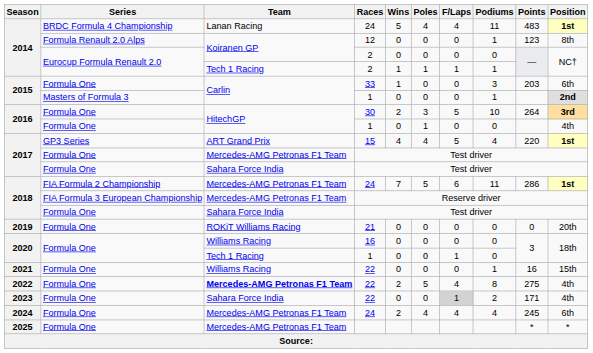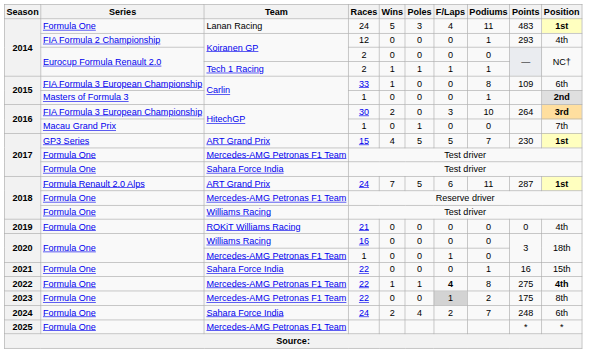 <table class="wikitable" style="font-size: 90%; text-align:center">
 <tr>
 <th>Season</th>
 <th>Series</th>
 <th>Team</th>
 <th>Races</th>
 <th>Wins</th>
 <th>Poles</th>
 <th>F/Laps</th>
 <th>Podiums</th>
 <th>Points</th>
 <th>Position</th>
 </tr>
 <tr>
 <th rowspan=4>2014</th>
-<td align=left><a href='#'>BRDC Formula 4 Championship</a></td>
+<td align="left"><a href='#'>Formula One</a></td>
 <td align=left>Lanan Racing</td>
 <td>24</td>
 <td>5</td>
-<td>4</td>
+<td>3</td>
 <td>4</td>
 <td>11</td>
 <td>483</td>
 <td style="background:#FFFFBF;"><strong>1st</strong></td>
 </tr>
 <tr>
-<td align=left><a href='#'>Formula Renault 2.0 Alps</a></td>
+<td align=left><a href='#'>FIA Formula 2 Championship</a></td>
 <td align=left rowspan=2><a href='#'>Koiranen GP</a></td>
 <td>12</td>
 <td>0</td>
 <td>0</td>
 <td>0</td>
 <td>1</td>
-<td>123</td>
-<td>8th</td>
+<td>293</td>
+<td>4th</td>
 </tr>
 <tr>
 <td align=left rowspan=2><a href='#'>Eurocup Formula Renault 2.0</a></td>
 <td>2</td>
 <td>0</td>
 <td>0</td>
 <td>0</td>
 <td>0</td>
 <td rowspan=2 style="background:#eaecf0;">—</td>
 <td rowspan=2>NC†</td>
 </tr>
 <tr>
 <td align=left><a href='#'>Tech 1 Racing</a></td>
 <td>2</td>
 <td>1</td>
 <td>1</td>
 <td>1</td>
 <td>1</td>
 </tr>
 <tr>
 <th rowspan=2>2015</th>
-<td align="left"><a href='#'>Formula One</a></td>
+<td align=left><a href='#'>FIA Formula 3 European Championship</a></td>
 <td align=left rowspan=2><a href='#'>Carlin</a></td>
 <td><a href='#'>33</a></td>
 <td>1</td>
 <td>0</td>
 <td>0</td>
-<td>3</td>
-<td>203</td>
+<td>8</td>
+<td>109</td>
 <td>6th</td>
 </tr>
 <tr>
 <td align=left><a href='#'>Masters of Formula 3</a></td>
 <td>1</td>
 <td>0</td>
 <td>0</td>
 <td>0</td>
 <td>1</td>
 <td></td>
 <td style="background:#DFDFDF;"><strong>2nd</strong></td>
 </tr>
 <tr>
 <th rowspan=2>2016</th>
-<td align=left><a href='#'>Formula One</a></td>
+<td align=left><a href='#'>FIA Formula 3 European Championship</a></td>
 <td align=left rowspan=2><a href='#'>HitechGP</a></td>
 <td><a href='#'>30</a></td>
 <td>2</td>
+<td>0</td>
 <td>3</td>
-<td>5</td>
 <td>10</td>
 <td>264</td>
 <td style="background:#FFDF9F;"><strong>3rd</strong></td>
 </tr>
 <tr>
-<td align=left><a href='#'>Formula One</a></td>
+<td align=left><a href='#'>Macau Grand Prix</a></td>
 <td>1</td>
 <td>0</td>
 <td>1</td>
 <td>0</td>
 <td>0</td>
 <td></td>
-<td>4th</td>
+<td>7th</td>
 </tr>
 <tr>
 <th rowspan=3>2017</th>
 <td align=left><a href='#'>GP3 Series</a></td>
 <td align=left><a href='#'>ART Grand Prix</a></td>
 <td><a href='#'>15</a></td>
 <td>4</td>
-<td>4</td>
 <td>5</td>
-<td>4</td>
-<td>220</td>
+<td>5</td>
+<td>7</td>
+<td>230</td>
 <td style="background:#FFFFBF;"><strong>1st</strong></td>
 </tr>
 <tr>
 <td align="left"><a href='#'>Formula One</a></td>
 <td align=left><a href='#'>Mercedes-AMG Petronas F1 Team</a></td>
 <td colspan=7>Test driver</td>
 </tr>
 <tr>
 <td align="left"><a href='#'>Formula One</a></td>
 <td align=left><a href='#'>Sahara Force India</a></td>
 <td colspan=7>Test driver</td>
 </tr>
 <tr>
 <th rowspan=3>2018</th>
-<td align=left><a href='#'>FIA Formula 2 Championship</a></td>
-<td align=left><a href='#'>Mercedes-AMG Petronas F1 Team</a></td>
+<td align=left><a href='#'>Formula Renault 2.0 Alps</a></td>
+<td align=left><a href='#'>ART Grand Prix</a></td>
 <td><a href='#'>24</a></td>
 <td>7</td>
 <td>5</td>
 <td>6</td>
 <td>11</td>
-<td>286</td>
+<td>287</td>
 <td style="background:#FFFFBF;"><strong>1st</strong></td>
 </tr>
 <tr>
-<td align=left><a href='#'>FIA Formula 3 European Championship</a></td>
+<td align="left"><a href='#'>Formula One</a></td>
 <td align=left><a href='#'>Mercedes-AMG Petronas F1 Team</a></td>
 <td colspan=7>Reserve driver</td>
 </tr>
 <tr>
 <td align="left"><a href='#'>Formula One</a></td>
-<td align=left><a href='#'>Sahara Force India</a></td>
+<td align="left"><a href='#'>Williams Racing</a></td>
 <td colspan=7>Test driver</td>
 </tr>
 <tr>
 <th>2019</th>
 <td align="left"><a href='#'>Formula One</a></td>
 <td align="left"><a href='#'>ROKiT Williams Racing</a></td>
 <td><a href='#'>21</a></td>
 <td>0</td>
 <td>0</td>
 <td>0</td>
 <td>0</td>
 <td>0</td>
-<td>20th</td>
+<td>4th</td>
 </tr>
 <tr>
 <th rowspan=2>2020</th>
 <td rowspan="2" style="text-align:left;"><a href='#'>Formula One</a></td>
 <td align="left"><a href='#'>Williams Racing</a></td>
 <td><a href='#'>16</a></td>
 <td>0</td>
 <td>0</td>
 <td>0</td>
 <td>0</td>
 <td rowspan=2>3</td>
 <td rowspan=2>18th</td>
 </tr>
 <tr>
-<td align=left><a href='#'>Tech 1 Racing</a></td>
+<td align="left"><a href='#'>Mercedes-AMG Petronas F1 Team</a></td>
 <td>1</td>
 <td>0</td>
 <td>0</td>
 <td>1</td>
 <td>0</td>
 </tr>
 <tr>
 <th>2021</th>
 <td align="left"><a href='#'>Formula One</a></td>
-<td align="left"><a href='#'>Williams Racing</a></td>
+<td align=left><a href='#'>Sahara Force India</a></td>
 <td><a href='#'>22</a></td>
 <td>0</td>
 <td>0</td>
 <td>0</td>
 <td>1</td>
 <td>16</td>
 <td>15th</td>
 </tr>
 <tr>
 <th>2022</th>
 <td align=left><a href='#'>Formula One</a></td>
-<td align=left><strong><a href='#'>Mercedes-AMG Petronas F1 Team</a></strong></td>
+<td align=left><a href='#'>Mercedes-AMG Petronas F1 Team</a></td>
 <td><a href='#'>22</a></td>
-<td>2</td>
-<td>5</td>
-<td>4</td>
+<td>1</td>
+<td>1</td>
+<td><strong>4</strong></td>
 <td>8</td>
 <td>275</td>
-<td>4th</td>
+<td><strong>4th</strong></td>
 </tr>
 <tr>
 <th>2023</th>
 <td align=left><a href='#'>Formula One</a></td>
-<td align=left><a href='#'>Sahara Force India</a></td>
+<td align=left><a href='#'>Mercedes-AMG Petronas F1 Team</a></td>
 <td><a href='#'>22</a></td>
 <td>0</td>
 <td>0</td>
 <td style="background: lightgrey;">1</td>
 <td>2</td>
-<td>171</td>
-<td>4th</td>
+<td>175</td>
+<td>8th</td>
 </tr>
 <tr>
 <th>2024</th>
 <td align=left><a href='#'>Formula One</a></td>
-<td align=left><a href='#'>Mercedes-AMG Petronas F1 Team</a></td>
+<td align=left><a href='#'>Sahara Force India</a></td>
 <td><a href='#'>24</a></td>
 <td>2</td>
 <td>4</td>
-<td>4</td>
-<td>4</td>
-<td>245</td>
+<td>2</td>
+<td>7</td>
+<td>248</td>
 <td>6th</td>
 </tr>
 <tr>
 <th>2025</th>
 <td align=left><a href='#'>Formula One</a></td>
 <td align=left><a href='#'>Mercedes-AMG Petronas F1 Team</a></td>
 <td><a href='#'></a></td>
 <td></td>
 <td></td>
 <td></td>
 <td></td>
 <td>*</td>
 <td>*</td>
 </tr>
 <tr>
 <th colspan="10">Source:</th>
 </tr>
 </table>
